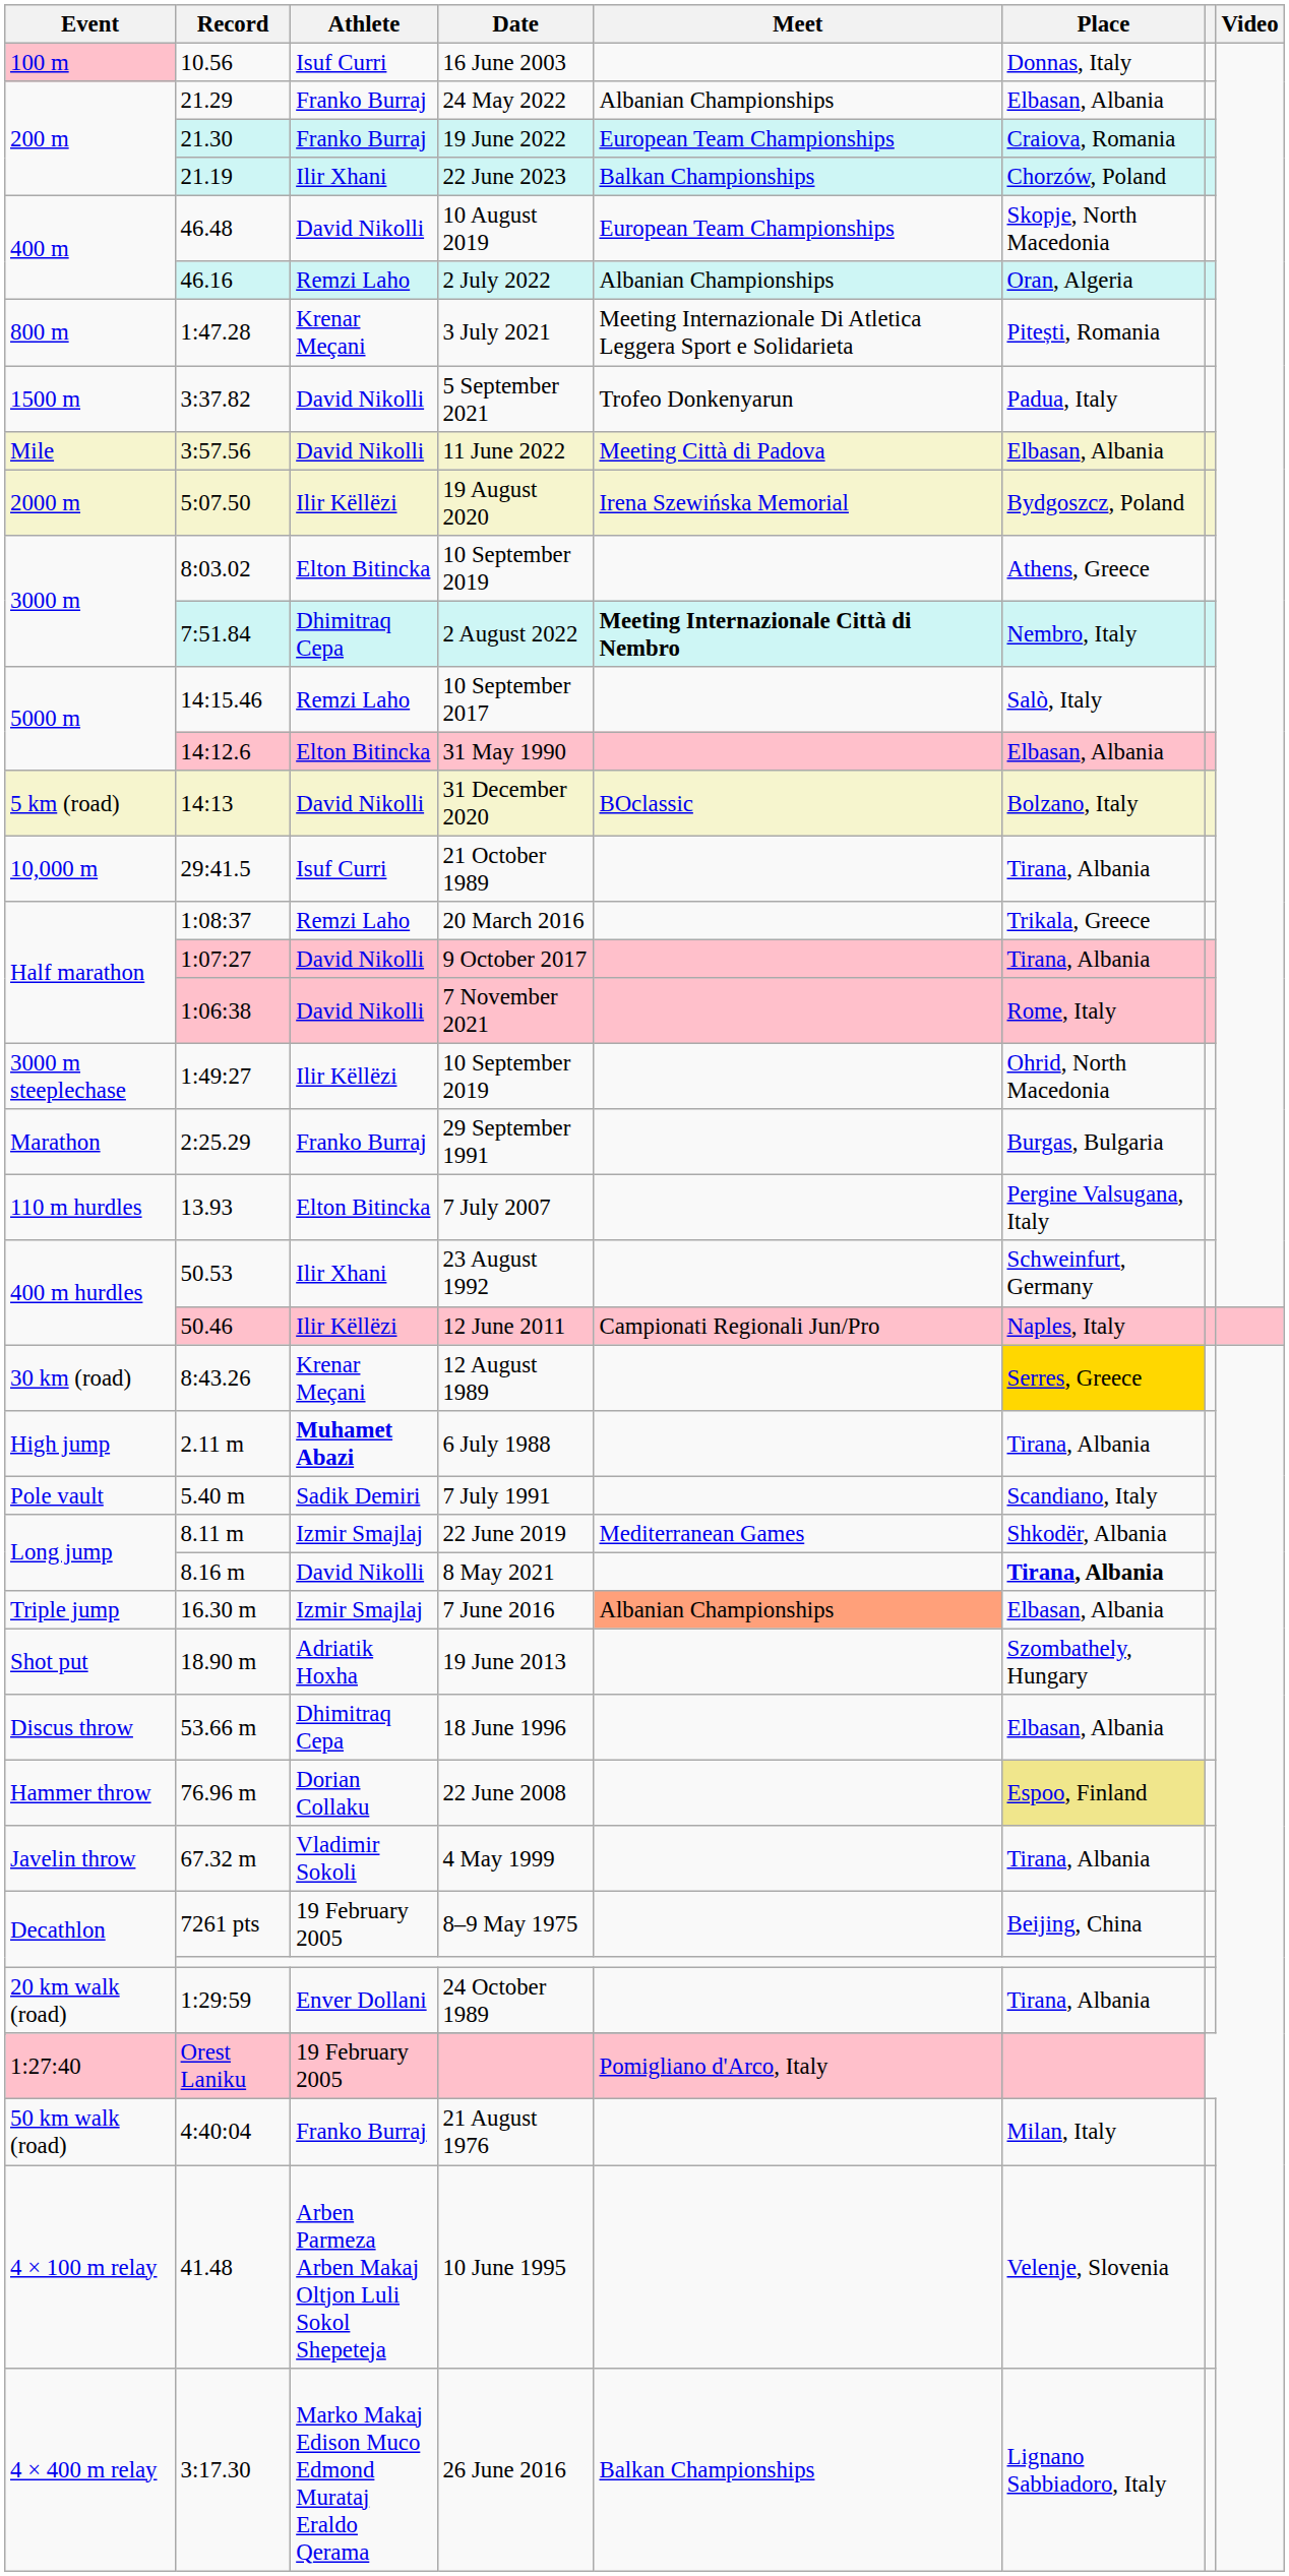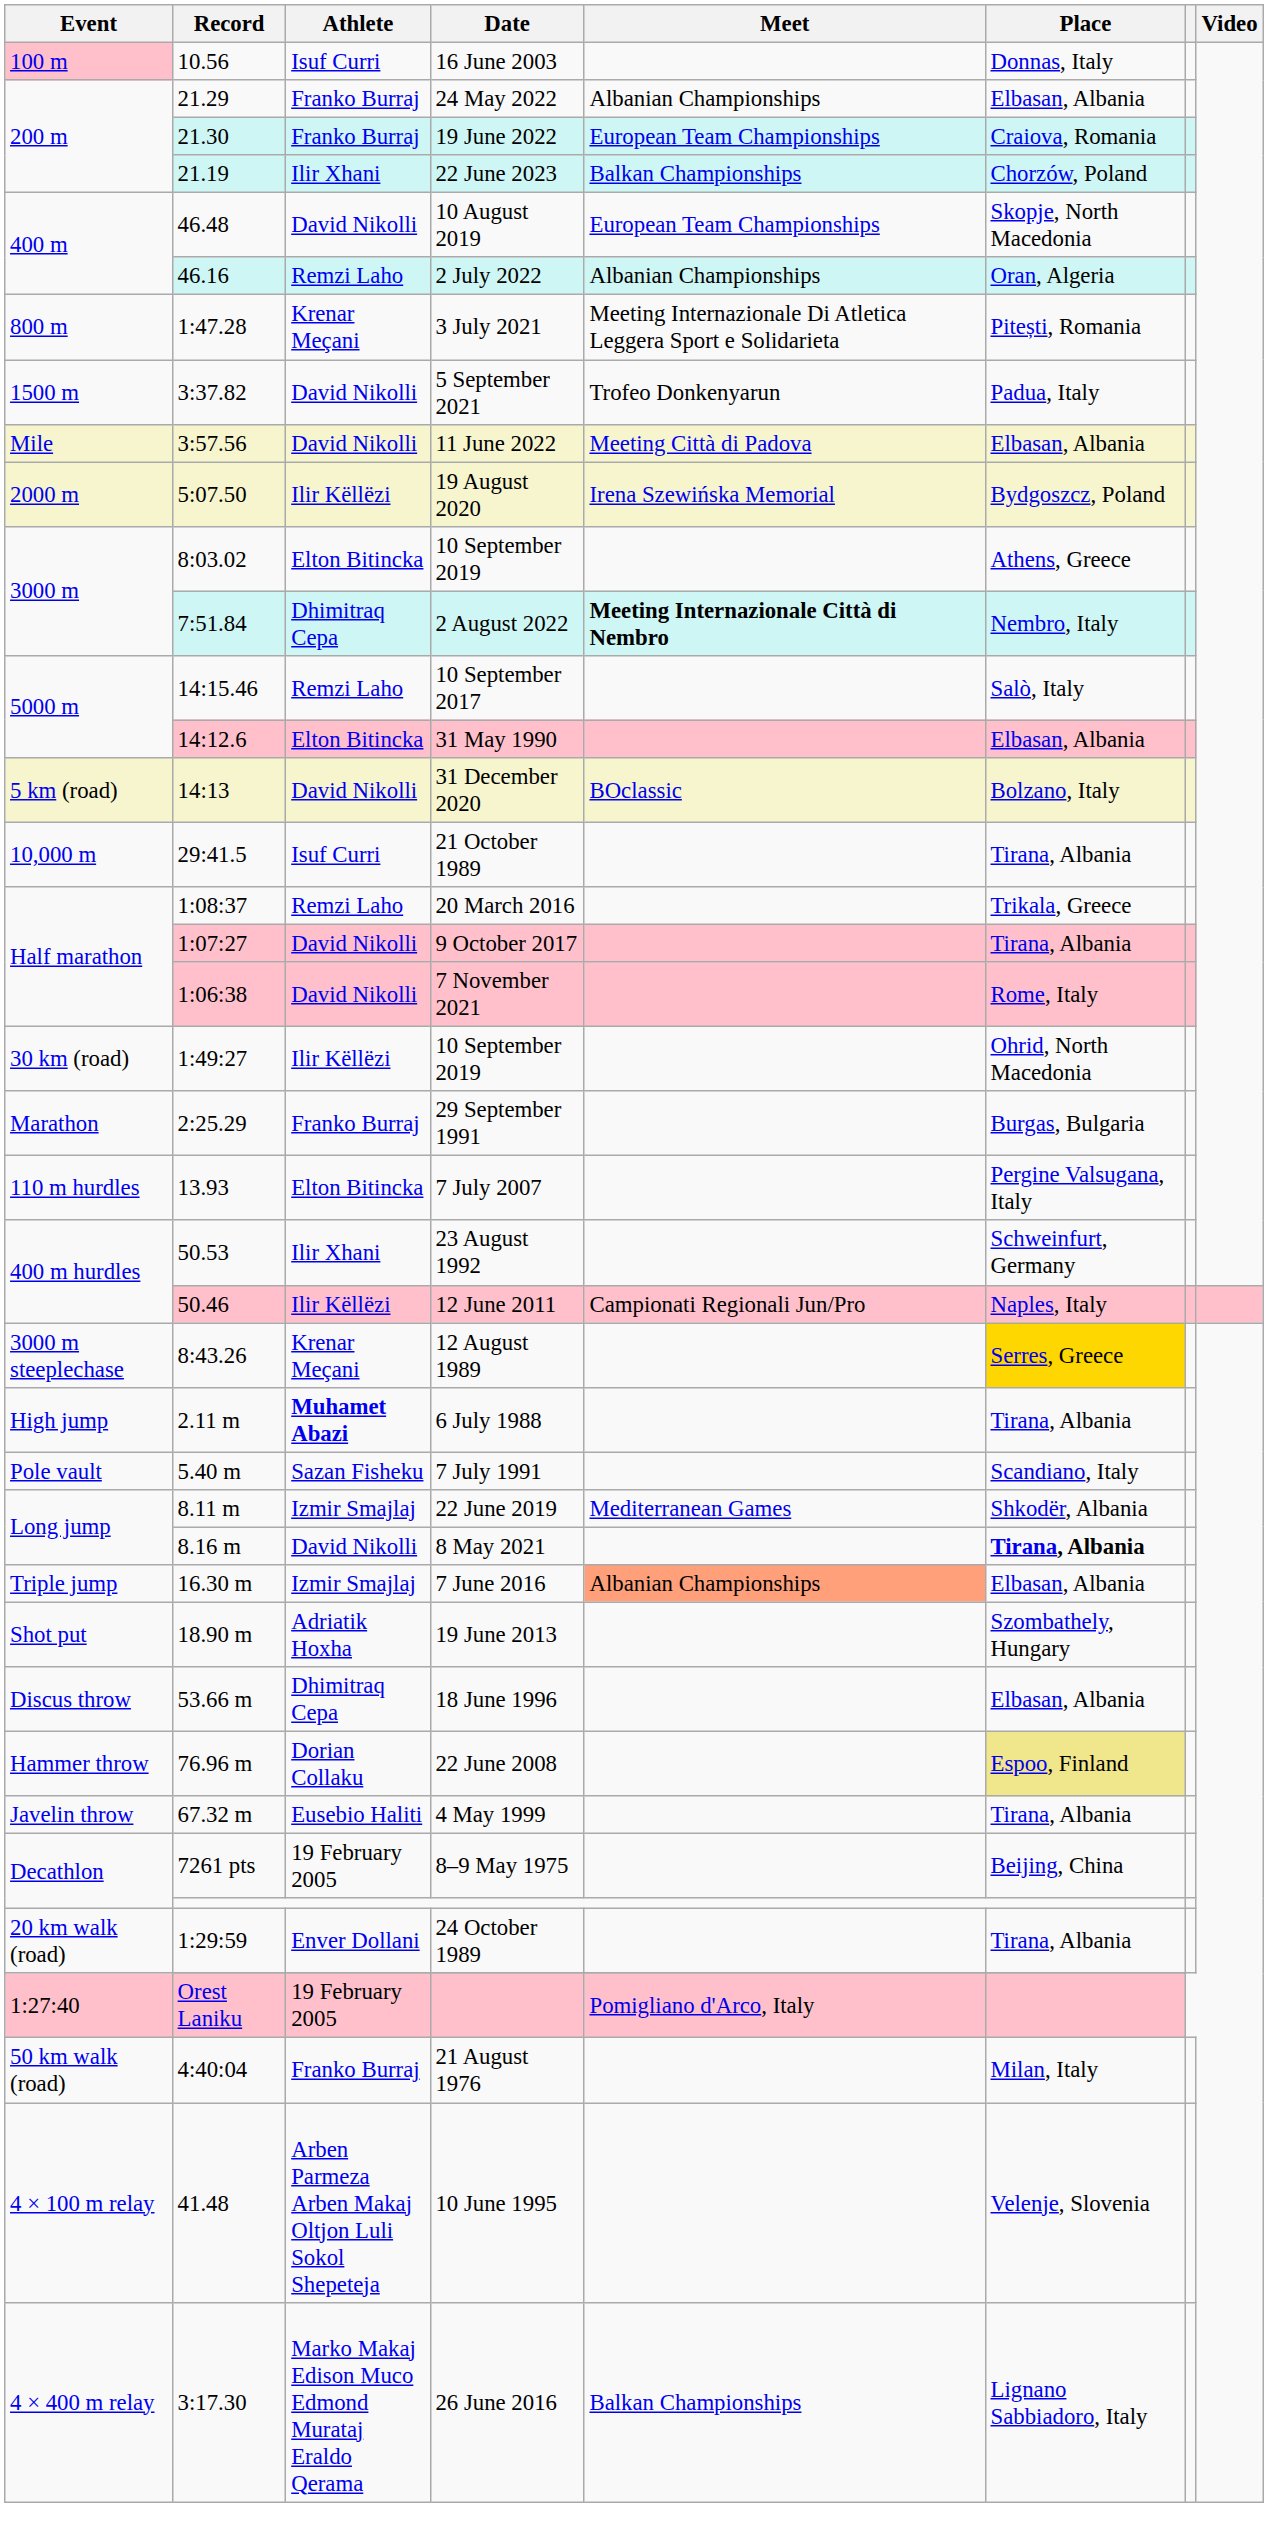 <table class="wikitable" style="font-size:95%; width: 95%;">
 <tr>
 <th>Event</th>
 <th>Record</th>
 <th>Athlete</th>
 <th>Date</th>
 <th>Meet</th>
 <th>Place</th>
 <th></th>
 <th>Video</th>
 </tr>
 <tr>
 <td style="background: pink;"><a href='#'>100 m</a></td>
 <td>10.56 </td>
 <td><a href='#'>Isuf Curri</a></td>
 <td>16 June 2003</td>
 <td></td>
 <td><a href='#'>Donnas</a>, Italy</td>
 <td></td>
 </tr>
 <tr>
 <td rowspan=3><a href='#'>200 m</a></td>
 <td>21.29 </td>
 <td><a href='#'>Franko Burraj</a></td>
 <td>24 May 2022</td>
 <td>Albanian Championships</td>
 <td><a href='#'>Elbasan</a>, Albania</td>
 <td></td>
 </tr>
 <tr bgcolor=#CEF6F5>
 <td>21.30 </td>
 <td><a href='#'>Franko Burraj</a></td>
 <td>19 June 2022</td>
 <td><a href='#'>European Team Championships</a></td>
 <td><a href='#'>Craiova</a>, Romania</td>
 <td></td>
 </tr>
 <tr bgcolor="#CEF6F5">
 <td>21.19 </td>
 <td><a href='#'>Ilir Xhani</a></td>
 <td>22 June 2023</td>
 <td><a href='#'>Balkan Championships</a></td>
 <td><a href='#'>Chorzów</a>, Poland</td>
 <td></td>
 </tr>
 <tr>
 <td rowspan=2><a href='#'>400 m</a></td>
 <td>46.48</td>
 <td><a href='#'>David Nikolli</a></td>
 <td>10 August 2019</td>
 <td><a href='#'>European Team Championships</a></td>
 <td><a href='#'>Skopje</a>, North Macedonia</td>
 <td></td>
 </tr>
 <tr bgcolor=#CEF6F5>
 <td>46.16</td>
 <td><a href='#'>Remzi Laho</a></td>
 <td>2 July 2022</td>
 <td>Albanian Championships</td>
 <td><a href='#'>Oran</a>, Algeria</td>
 <td></td>
 </tr>
 <tr>
 <td><a href='#'>800 m</a></td>
 <td>1:47.28</td>
 <td><a href='#'>Krenar Meçani</a></td>
 <td>3 July 2021</td>
 <td>Meeting Internazionale Di Atletica Leggera Sport e Solidarieta</td>
 <td><a href='#'>Pitești</a>, Romania</td>
 <td></td>
 </tr>
 <tr>
 <td><a href='#'>1500 m</a></td>
 <td>3:37.82</td>
 <td><a href='#'>David Nikolli</a></td>
 <td>5 September 2021</td>
 <td>Trofeo Donkenyarun</td>
 <td><a href='#'>Padua</a>, Italy</td>
 <td></td>
 </tr>
 <tr style="background:#f6F5CE;">
 <td><a href='#'>Mile</a></td>
 <td>3:57.56</td>
 <td><a href='#'>David Nikolli</a></td>
 <td>11 June 2022</td>
 <td><a href='#'>Meeting Città di Padova</a></td>
 <td><a href='#'>Elbasan</a>, Albania</td>
 <td></td>
 </tr>
 <tr style="background:#f6F5CE;">
 <td><a href='#'>2000 m</a></td>
 <td>5:07.50</td>
 <td><a href='#'>Ilir Këllëzi</a></td>
 <td>19 August 2020</td>
 <td><a href='#'>Irena Szewińska Memorial</a></td>
 <td><a href='#'>Bydgoszcz</a>, Poland</td>
 <td></td>
 </tr>
 <tr>
 <td rowspan=2><a href='#'>3000 m</a></td>
 <td>8:03.02</td>
 <td><a href='#'>Elton Bitincka</a></td>
 <td>10 September 2019</td>
 <td></td>
 <td><a href='#'>Athens</a>, Greece</td>
 <td></td>
 </tr>
 <tr bgcolor=#CEF6F5>
 <td>7:51.84</td>
 <td><a href='#'>Dhimitraq Cepa</a></td>
 <td>2 August 2022</td>
 <td><strong>Meeting Internazionale Città di Nembro</strong></td>
 <td><a href='#'>Nembro</a>, Italy</td>
 <td></td>
 </tr>
 <tr>
 <td rowspan=2><a href='#'>5000 m</a></td>
 <td>14:15.46</td>
 <td><a href='#'>Remzi Laho</a></td>
 <td>10 September 2017</td>
 <td></td>
 <td><a href='#'>Salò</a>, Italy</td>
 <td></td>
 </tr>
 <tr style="background:pink">
 <td>14:12.6 </td>
 <td><a href='#'>Elton Bitincka</a></td>
 <td>31 May 1990</td>
 <td></td>
 <td><a href='#'>Elbasan</a>, Albania</td>
 <td></td>
 </tr>
 <tr style="background:#f6F5CE;">
 <td><a href='#'>5 km</a> (road)</td>
 <td>14:13</td>
 <td><a href='#'>David Nikolli</a></td>
 <td>31 December 2020</td>
 <td><a href='#'>BOclassic</a></td>
 <td><a href='#'>Bolzano</a>, Italy</td>
 <td></td>
 </tr>
 <tr>
 <td><a href='#'>10,000 m</a></td>
 <td>29:41.5</td>
 <td><a href='#'>Isuf Curri</a></td>
 <td>21 October 1989</td>
 <td></td>
 <td><a href='#'>Tirana</a>, Albania</td>
 <td></td>
 </tr>
 <tr>
 <td rowspan=3><a href='#'>Half marathon</a></td>
 <td>1:08:37</td>
 <td><a href='#'>Remzi Laho</a></td>
 <td>20 March 2016</td>
 <td></td>
 <td><a href='#'>Trikala</a>, Greece</td>
 <td></td>
 </tr>
 <tr style="background:pink">
 <td>1:07:27</td>
 <td><a href='#'>David Nikolli</a></td>
 <td>9 October 2017</td>
 <td></td>
 <td><a href='#'>Tirana</a>, Albania</td>
 <td></td>
 </tr>
 <tr style="background:pink">
 <td>1:06:38</td>
 <td><a href='#'>David Nikolli</a></td>
 <td>7 November 2021</td>
 <td></td>
 <td><a href='#'>Rome</a>, Italy</td>
 <td></td>
 </tr>
 <tr>
-<td><a href='#'>3000 m steeplechase</a></td>
+<td><a href='#'>30 km</a> (road)</td>
 <td>1:49:27</td>
 <td><a href='#'>Ilir Këllëzi</a></td>
 <td>10 September 2019</td>
 <td></td>
 <td><a href='#'>Ohrid</a>, North Macedonia</td>
 <td></td>
 </tr>
 <tr>
 <td><a href='#'>Marathon</a></td>
 <td>2:25.29</td>
 <td><a href='#'>Franko Burraj</a></td>
 <td>29 September 1991</td>
 <td></td>
 <td><a href='#'>Burgas</a>, Bulgaria</td>
 <td></td>
 </tr>
 <tr>
 <td><a href='#'>110 m hurdles</a></td>
 <td>13.93 </td>
 <td><a href='#'>Elton Bitincka</a></td>
 <td>7 July 2007</td>
 <td></td>
 <td><a href='#'>Pergine Valsugana</a>, Italy</td>
 <td></td>
 </tr>
 <tr>
 <td rowspan=2><a href='#'>400 m hurdles</a></td>
 <td>50.53</td>
 <td><a href='#'>Ilir Xhani</a></td>
 <td>23 August 1992</td>
 <td></td>
 <td><a href='#'>Schweinfurt</a>, Germany</td>
 <td></td>
 </tr>
 <tr style="background:pink">
 <td>50.46</td>
 <td><a href='#'>Ilir Këllëzi</a></td>
 <td>12 June 2011</td>
 <td>Campionati Regionali Jun/Pro</td>
 <td><a href='#'>Naples</a>, Italy</td>
 <td></td>
 <td></td>
 </tr>
 <tr>
-<td><a href='#'>30 km</a> (road)</td>
+<td><a href='#'>3000 m steeplechase</a></td>
 <td>8:43.26</td>
 <td><a href='#'>Krenar Meçani</a></td>
 <td>12 August 1989</td>
 <td></td>
 <td style="background: gold;"><a href='#'>Serres</a>, Greece</td>
 <td></td>
 </tr>
 <tr>
 <td><a href='#'>High jump</a></td>
 <td>2.11 m</td>
 <td><strong><a href='#'>Muhamet Abazi</a></strong></td>
 <td>6 July 1988</td>
 <td></td>
 <td><a href='#'>Tirana</a>, Albania</td>
 <td></td>
 </tr>
 <tr>
 <td><a href='#'>Pole vault</a></td>
 <td>5.40 m</td>
-<td><a href='#'>Sadik Demiri</a></td>
+<td><a href='#'>Sazan Fisheku</a></td>
 <td>7 July 1991</td>
 <td></td>
 <td><a href='#'>Scandiano</a>, Italy</td>
 <td></td>
 </tr>
 <tr>
 <td rowspan=2><a href='#'>Long jump</a></td>
 <td>8.11 m </td>
 <td><a href='#'>Izmir Smajlaj</a></td>
 <td>22 June 2019</td>
 <td><a href='#'>Mediterranean Games</a></td>
 <td><a href='#'>Shkodër</a>, Albania</td>
 <td></td>
 </tr>
 <tr>
 <td>8.16 m </td>
 <td><a href='#'>David Nikolli</a></td>
 <td>8 May 2021</td>
 <td></td>
 <td><strong><a href='#'>Tirana</a>, Albania</strong></td>
 <td></td>
 </tr>
 <tr>
 <td><a href='#'>Triple jump</a></td>
 <td>16.30 m </td>
 <td><a href='#'>Izmir Smajlaj</a></td>
 <td>7 June 2016</td>
 <td style="background: lightsalmon;">Albanian Championships</td>
 <td><a href='#'>Elbasan</a>, Albania</td>
 <td></td>
 </tr>
 <tr>
 <td><a href='#'>Shot put</a></td>
 <td>18.90 m</td>
 <td><a href='#'>Adriatik Hoxha</a></td>
 <td>19 June 2013</td>
 <td></td>
 <td><a href='#'>Szombathely</a>, Hungary</td>
 <td></td>
 </tr>
 <tr>
 <td><a href='#'>Discus throw</a></td>
 <td>53.66 m</td>
 <td><a href='#'>Dhimitraq Cepa</a></td>
 <td>18 June 1996</td>
 <td></td>
 <td><a href='#'>Elbasan</a>, Albania</td>
 <td></td>
 </tr>
 <tr>
 <td><a href='#'>Hammer throw</a></td>
 <td>76.96 m</td>
 <td><a href='#'>Dorian Collaku</a></td>
 <td>22 June 2008</td>
 <td></td>
 <td style="background: khaki;"><a href='#'>Espoo</a>, Finland</td>
 <td></td>
 </tr>
 <tr>
 <td><a href='#'>Javelin throw</a></td>
 <td>67.32 m</td>
-<td><a href='#'>Vladimir Sokoli</a></td>
+<td><a href='#'>Eusebio Haliti</a> </td>
 <td>4 May 1999</td>
 <td></td>
 <td><a href='#'>Tirana</a>, Albania</td>
 <td></td>
 </tr>
 <tr>
 <td rowspan=2><a href='#'>Decathlon</a></td>
 <td>7261 pts </td>
 <td>19 February 2005</td>
 <td>8–9 May 1975</td>
 <td></td>
 <td><a href='#'>Beijing</a>, China</td>
 <td></td>
 </tr>
 <tr>
 <td colspan=5></td>
 <td></td>
 </tr>
 <tr>
 <td rowspan=2><a href='#'>20 km walk</a> (road)</td>
 <td>1:29:59</td>
 <td><a href='#'>Enver Dollani</a></td>
 <td>24 October 1989</td>
 <td></td>
 <td><a href='#'>Tirana</a>, Albania</td>
 <td></td>
 </tr>
 <tr>
 </tr>
 <tr style="background:pink">
 <td>1:27:40</td>
 <td><a href='#'>Orest Laniku</a></td>
 <td>19 February 2005</td>
 <td></td>
 <td><a href='#'>Pomigliano d'Arco</a>, Italy</td>
 <td></td>
 </tr>
 <tr>
 <td><a href='#'>50 km walk</a> (road)</td>
 <td>4:40:04</td>
 <td><a href='#'>Franko Burraj</a></td>
 <td>21 August 1976</td>
 <td></td>
 <td><a href='#'>Milan</a>, Italy</td>
 <td></td>
 </tr>
 <tr>
 <td><a href='#'>4 × 100 m relay</a></td>
 <td>41.48</td>
 <td><br><a href='#'>Arben Parmeza</a><br><a href='#'>Arben Makaj</a><br><a href='#'>Oltjon Luli</a><br><a href='#'>Sokol Shepeteja</a></td>
 <td>10 June 1995</td>
 <td></td>
 <td><a href='#'>Velenje</a>, Slovenia</td>
 <td></td>
 </tr>
 <tr>
 <td><a href='#'>4 × 400 m relay</a></td>
 <td>3:17.30</td>
 <td><br><a href='#'>Marko Makaj</a><br><a href='#'>Edison Muco</a><br><a href='#'>Edmond Murataj</a><br><a href='#'>Eraldo Qerama</a></td>
 <td>26 June 2016</td>
 <td><a href='#'>Balkan Championships</a></td>
 <td><a href='#'>Lignano Sabbiadoro</a>, Italy</td>
 <td></td>
 </tr>
 </table>
